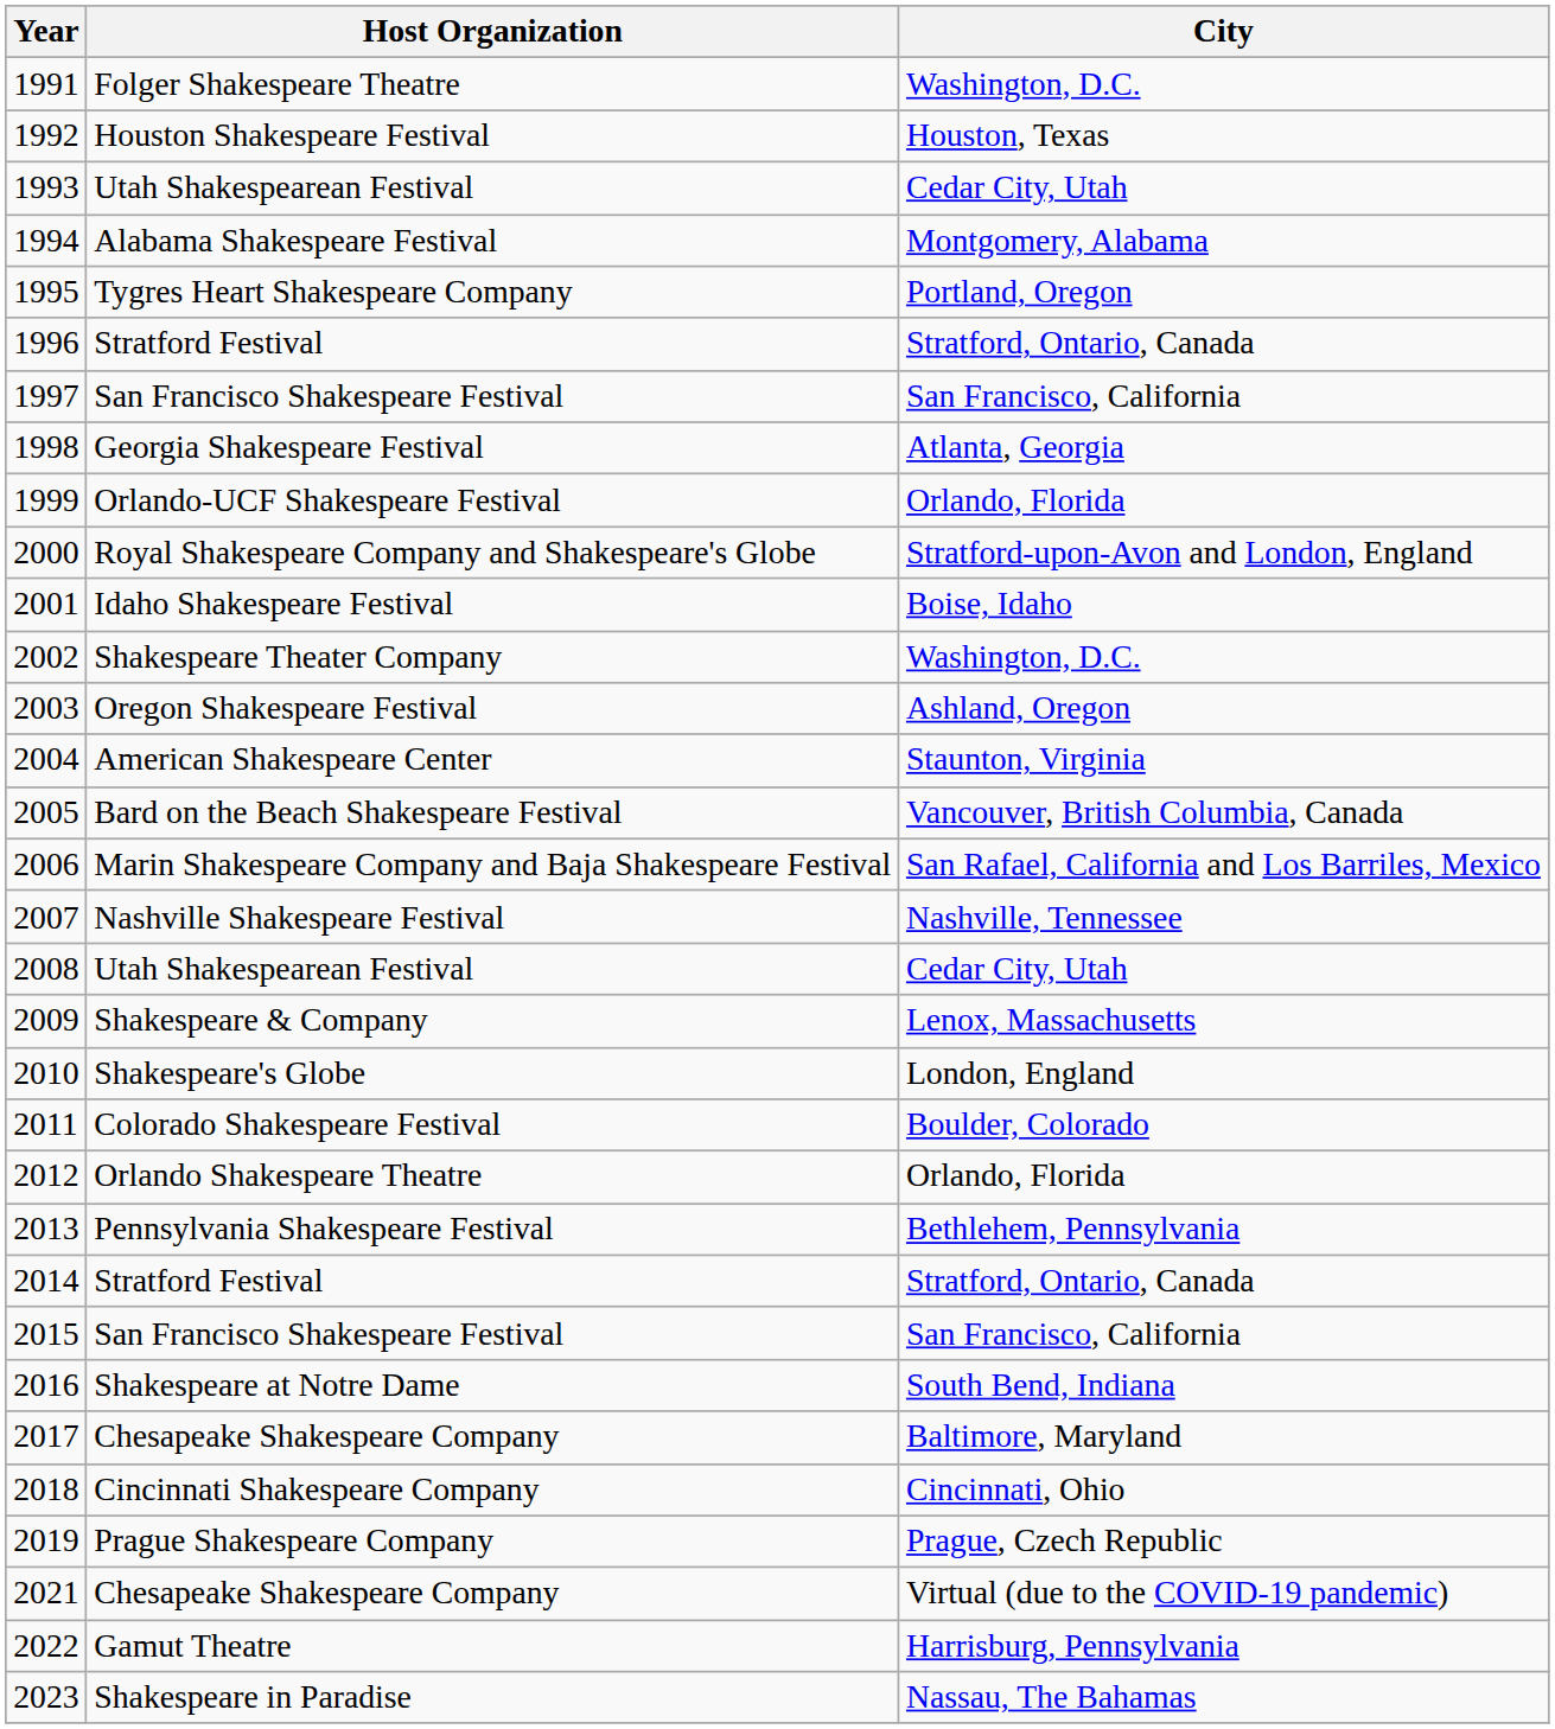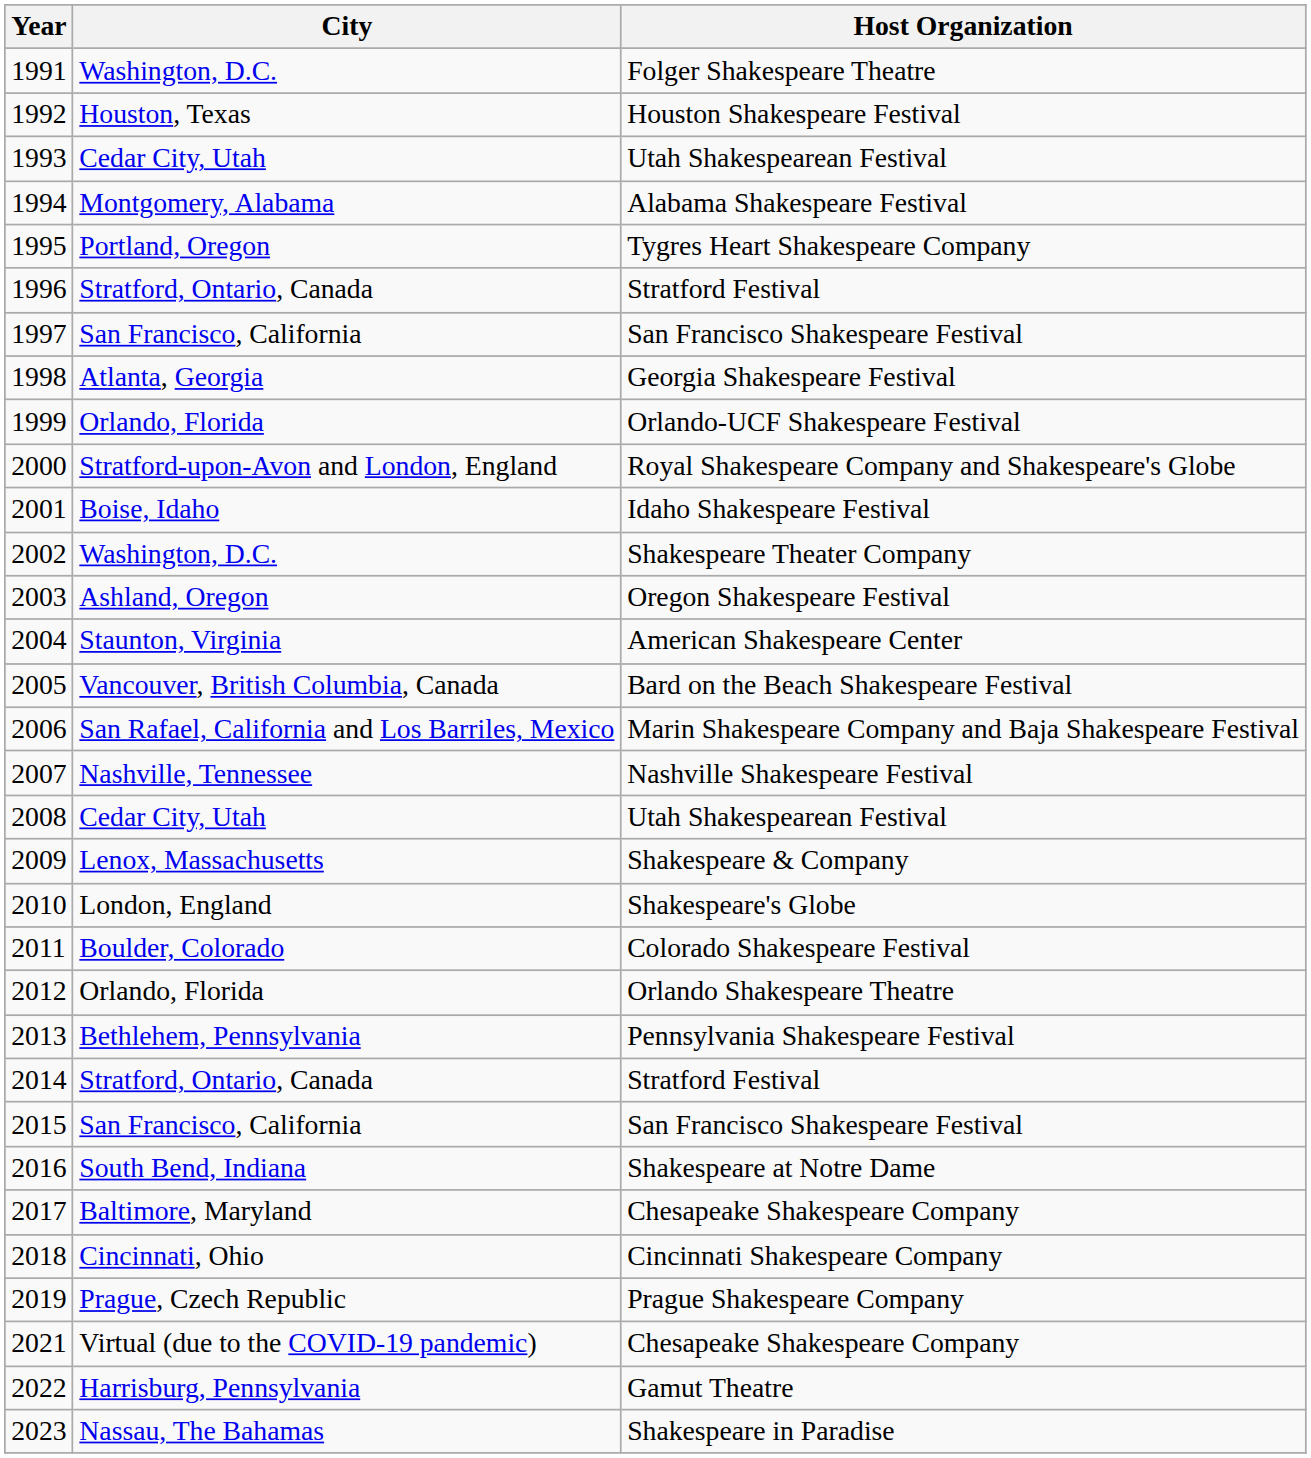 <table class="wikitable">
 <tr>
 <th>Year</th>
+<th>City</th>
 <th>Host Organization</th>
-<th>City</th>
 </tr>
 <tr>
 <td>1991</td>
+<td><a href='#'>Washington, D.C.</a></td>
 <td>Folger Shakespeare Theatre</td>
-<td><a href='#'>Washington, D.C.</a></td>
 </tr>
 <tr>
 <td>1992</td>
+<td><a href='#'>Houston</a>, Texas</td>
 <td>Houston Shakespeare Festival</td>
-<td><a href='#'>Houston</a>, Texas</td>
 </tr>
 <tr>
 <td>1993</td>
+<td><a href='#'>Cedar City, Utah</a></td>
 <td>Utah Shakespearean Festival</td>
-<td><a href='#'>Cedar City, Utah</a></td>
 </tr>
 <tr>
 <td>1994</td>
+<td><a href='#'>Montgomery, Alabama</a></td>
 <td>Alabama Shakespeare Festival</td>
-<td><a href='#'>Montgomery, Alabama</a></td>
 </tr>
 <tr>
 <td>1995</td>
+<td><a href='#'>Portland, Oregon</a></td>
 <td>Tygres Heart Shakespeare Company</td>
-<td><a href='#'>Portland, Oregon</a></td>
 </tr>
 <tr>
 <td>1996</td>
+<td><a href='#'>Stratford, Ontario</a>, Canada</td>
 <td>Stratford Festival</td>
-<td><a href='#'>Stratford, Ontario</a>, Canada</td>
 </tr>
 <tr>
 <td>1997</td>
+<td><a href='#'>San Francisco</a>, California</td>
 <td>San Francisco Shakespeare Festival</td>
-<td><a href='#'>San Francisco</a>, California</td>
 </tr>
 <tr>
 <td>1998</td>
+<td><a href='#'>Atlanta</a>, <a href='#'>Georgia</a></td>
 <td>Georgia Shakespeare Festival</td>
-<td><a href='#'>Atlanta</a>, <a href='#'>Georgia</a></td>
 </tr>
 <tr>
 <td>1999</td>
+<td><a href='#'>Orlando, Florida</a></td>
 <td>Orlando-UCF Shakespeare Festival</td>
-<td><a href='#'>Orlando, Florida</a></td>
 </tr>
 <tr>
 <td>2000</td>
+<td><a href='#'>Stratford-upon-Avon</a> and <a href='#'>London</a>, England</td>
 <td>Royal Shakespeare Company and Shakespeare's Globe</td>
-<td><a href='#'>Stratford-upon-Avon</a> and <a href='#'>London</a>, England</td>
 </tr>
 <tr>
 <td>2001</td>
+<td><a href='#'>Boise, Idaho</a></td>
 <td>Idaho Shakespeare Festival</td>
-<td><a href='#'>Boise, Idaho</a></td>
 </tr>
 <tr>
 <td>2002</td>
+<td><a href='#'>Washington, D.C.</a></td>
 <td>Shakespeare Theater Company</td>
-<td><a href='#'>Washington, D.C.</a></td>
 </tr>
 <tr>
 <td>2003</td>
+<td><a href='#'>Ashland, Oregon</a></td>
 <td>Oregon Shakespeare Festival</td>
-<td><a href='#'>Ashland, Oregon</a></td>
 </tr>
 <tr>
 <td>2004</td>
+<td><a href='#'>Staunton, Virginia</a></td>
 <td>American Shakespeare Center</td>
-<td><a href='#'>Staunton, Virginia</a></td>
 </tr>
 <tr>
 <td>2005</td>
+<td><a href='#'>Vancouver</a>, <a href='#'>British Columbia</a>, Canada</td>
 <td>Bard on the Beach Shakespeare Festival</td>
-<td><a href='#'>Vancouver</a>, <a href='#'>British Columbia</a>, Canada</td>
 </tr>
 <tr>
 <td>2006</td>
+<td><a href='#'>San Rafael, California</a> and <a href='#'>Los Barriles, Mexico</a></td>
 <td>Marin Shakespeare Company and Baja Shakespeare Festival</td>
-<td><a href='#'>San Rafael, California</a> and <a href='#'>Los Barriles, Mexico</a></td>
 </tr>
 <tr>
 <td>2007</td>
+<td><a href='#'>Nashville, Tennessee</a></td>
 <td>Nashville Shakespeare Festival</td>
-<td><a href='#'>Nashville, Tennessee</a></td>
 </tr>
 <tr>
 <td>2008</td>
+<td><a href='#'>Cedar City, Utah</a></td>
 <td>Utah Shakespearean Festival</td>
-<td><a href='#'>Cedar City, Utah</a></td>
 </tr>
 <tr>
 <td>2009</td>
+<td><a href='#'>Lenox, Massachusetts</a></td>
 <td>Shakespeare & Company</td>
-<td><a href='#'>Lenox, Massachusetts</a></td>
 </tr>
 <tr>
 <td>2010</td>
+<td>London, England</td>
 <td>Shakespeare's Globe</td>
-<td>London, England</td>
 </tr>
 <tr>
 <td>2011</td>
+<td><a href='#'>Boulder, Colorado</a></td>
 <td>Colorado Shakespeare Festival</td>
-<td><a href='#'>Boulder, Colorado</a></td>
 </tr>
 <tr>
 <td>2012</td>
+<td>Orlando, Florida</td>
 <td>Orlando Shakespeare Theatre</td>
-<td>Orlando, Florida</td>
 </tr>
 <tr>
 <td>2013</td>
+<td><a href='#'>Bethlehem, Pennsylvania</a></td>
 <td>Pennsylvania Shakespeare Festival</td>
-<td><a href='#'>Bethlehem, Pennsylvania</a></td>
 </tr>
 <tr>
 <td>2014</td>
+<td><a href='#'>Stratford, Ontario</a>, Canada</td>
 <td>Stratford Festival</td>
-<td><a href='#'>Stratford, Ontario</a>, Canada</td>
 </tr>
 <tr>
 <td>2015</td>
+<td><a href='#'>San Francisco</a>, California</td>
 <td>San Francisco Shakespeare Festival</td>
-<td><a href='#'>San Francisco</a>, California</td>
 </tr>
 <tr>
 <td>2016</td>
+<td><a href='#'>South Bend, Indiana</a></td>
 <td>Shakespeare at Notre Dame</td>
-<td><a href='#'>South Bend, Indiana</a></td>
 </tr>
 <tr>
 <td>2017</td>
+<td><a href='#'>Baltimore</a>, Maryland</td>
 <td>Chesapeake Shakespeare Company</td>
-<td><a href='#'>Baltimore</a>, Maryland</td>
 </tr>
 <tr>
 <td>2018</td>
+<td><a href='#'>Cincinnati</a>, Ohio</td>
 <td>Cincinnati Shakespeare Company</td>
-<td><a href='#'>Cincinnati</a>, Ohio</td>
 </tr>
 <tr>
 <td>2019</td>
+<td><a href='#'>Prague</a>, Czech Republic</td>
 <td>Prague Shakespeare Company</td>
-<td><a href='#'>Prague</a>, Czech Republic</td>
 </tr>
 <tr>
 <td>2021</td>
+<td>Virtual (due to the <a href='#'>COVID-19 pandemic</a>)</td>
 <td>Chesapeake Shakespeare Company</td>
-<td>Virtual (due to the <a href='#'>COVID-19 pandemic</a>)</td>
 </tr>
 <tr>
 <td>2022</td>
+<td><a href='#'>Harrisburg, Pennsylvania</a></td>
 <td>Gamut Theatre</td>
-<td><a href='#'>Harrisburg, Pennsylvania</a></td>
 </tr>
 <tr>
 <td>2023</td>
+<td><a href='#'>Nassau, The Bahamas</a></td>
 <td>Shakespeare in Paradise</td>
-<td><a href='#'>Nassau, The Bahamas</a></td>
 </tr>
 </table>
